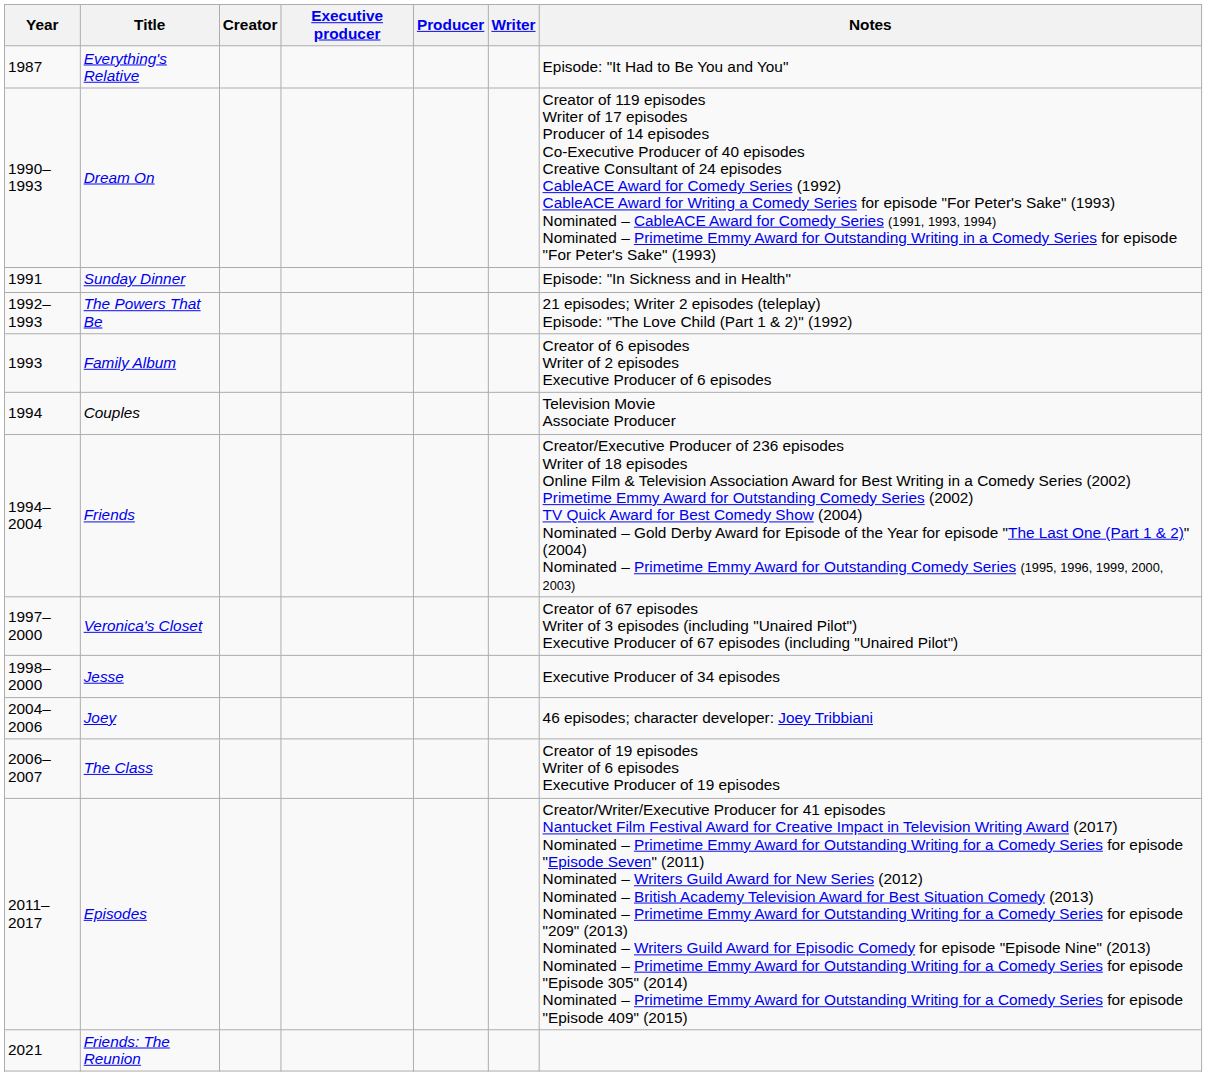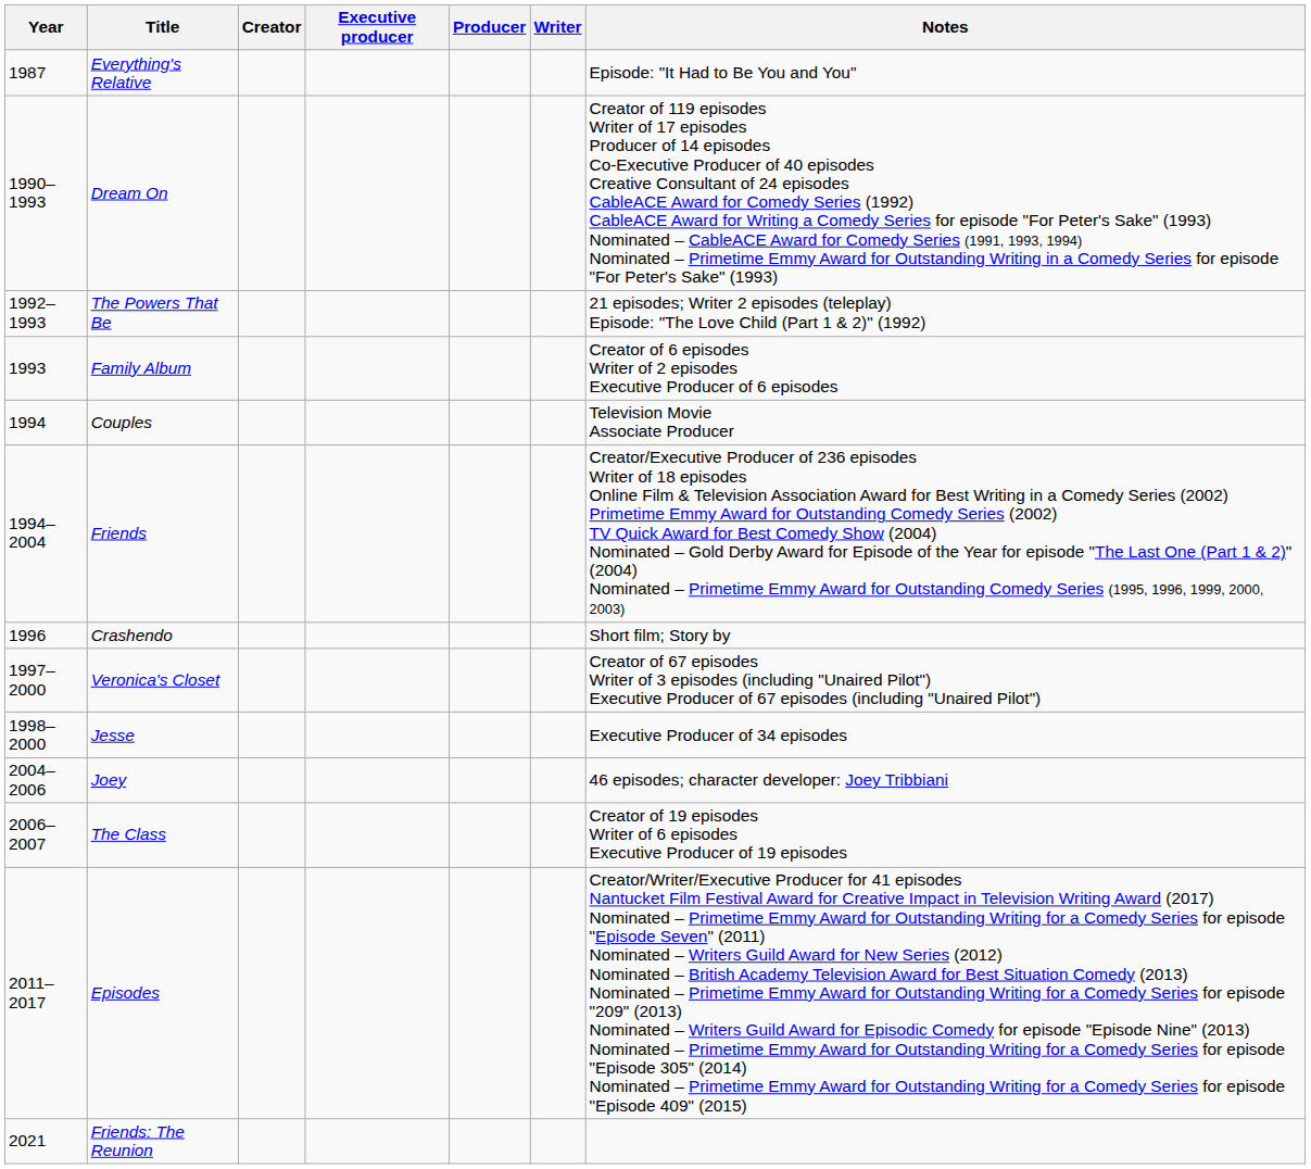 <table class="wikitable">
 <tr>
 <th>Year</th>
 <th>Title</th>
 <th>Creator</th>
 <th><a href='#'>Executive producer</a></th>
 <th><a href='#'>Producer</a></th>
 <th><a href='#'>Writer</a></th>
 <th>Notes</th>
 </tr>
 <tr>
 <td>1987</td>
 <td><em><a href='#'>Everything's Relative</a></em></td>
 <td></td>
 <td></td>
 <td></td>
 <td></td>
 <td>Episode: "It Had to Be You and You"</td>
 </tr>
 <tr>
 <td>1990–1993</td>
 <td><em><a href='#'>Dream On</a></em></td>
 <td></td>
 <td></td>
 <td></td>
 <td></td>
 <td>Creator of 119 episodes<br>Writer of 17 episodes<br>Producer of 14 episodes<br>Co-Executive Producer of 40 episodes<br>Creative Consultant of 24 episodes<br><a href='#'>CableACE Award for Comedy Series</a> (1992)<br><a href='#'>CableACE Award for Writing a Comedy Series</a> for episode "For Peter's Sake" (1993)<br>Nominated – <a href='#'>CableACE Award for Comedy Series</a> <small>(1991, 1993, 1994)</small><br>Nominated – <a href='#'>Primetime Emmy Award for Outstanding Writing in a Comedy Series</a> for episode "For Peter's Sake" (1993)</td>
-</tr>
-<tr>
-<td>1991</td>
-<td><em><a href='#'>Sunday Dinner</a></em></td>
-<td></td>
-<td></td>
-<td></td>
-<td></td>
-<td>Episode: "In Sickness and in Health"</td>
 </tr>
 <tr>
 <td>1992–1993</td>
 <td><em><a href='#'>The Powers That Be</a></em></td>
 <td></td>
 <td></td>
 <td></td>
 <td></td>
 <td>21 episodes; Writer 2 episodes (teleplay)<br>Episode: "The Love Child (Part 1 & 2)" (1992)</td>
 </tr>
 <tr>
 <td>1993</td>
 <td><em><a href='#'>Family Album</a></em></td>
 <td></td>
 <td></td>
 <td></td>
 <td></td>
 <td>Creator of 6 episodes<br>Writer of 2 episodes<br>Executive Producer of 6 episodes</td>
 </tr>
 <tr>
 <td>1994</td>
 <td><em>Couples</em></td>
 <td></td>
 <td></td>
 <td></td>
 <td></td>
 <td>Television Movie<br>Associate Producer</td>
 </tr>
 <tr>
 <td>1994–2004</td>
 <td><em><a href='#'>Friends</a></em></td>
 <td></td>
 <td></td>
 <td></td>
 <td></td>
 <td>Creator/Executive Producer of 236 episodes<br>Writer of 18 episodes<br>Online Film & Television Association Award for Best Writing in a Comedy Series (2002)<br><a href='#'>Primetime Emmy Award for Outstanding Comedy Series</a> (2002)<br><a href='#'>TV Quick Award for Best Comedy Show</a> (2004)<br>Nominated – Gold Derby Award for Episode of the Year for episode "<a href='#'>The Last One (Part 1 & 2)</a>" (2004)<br>Nominated – <a href='#'>Primetime Emmy Award for Outstanding Comedy Series</a> <small>(1995, 1996, 1999, 2000, 2003)</small></td>
+</tr>
+<tr>
+<td>1996</td>
+<td><em>Crashendo</em></td>
+<td></td>
+<td></td>
+<td></td>
+<td></td>
+<td>Short film; Story by</td>
 </tr>
 <tr>
 <td>1997–2000</td>
 <td><em><a href='#'>Veronica's Closet</a></em></td>
 <td></td>
 <td></td>
 <td></td>
 <td></td>
 <td>Creator of 67 episodes<br>Writer of 3 episodes (including "Unaired Pilot")<br>Executive Producer of 67 episodes (including "Unaired Pilot")</td>
 </tr>
 <tr>
 <td>1998–2000</td>
 <td><em><a href='#'>Jesse</a></em></td>
 <td></td>
 <td></td>
 <td></td>
 <td></td>
 <td>Executive Producer of 34 episodes</td>
 </tr>
 <tr>
 <td>2004–2006</td>
 <td><em><a href='#'>Joey</a></em></td>
 <td></td>
 <td></td>
 <td></td>
 <td></td>
 <td>46 episodes; character developer: <a href='#'>Joey Tribbiani</a></td>
 </tr>
 <tr>
 <td>2006–2007</td>
 <td><em><a href='#'>The Class</a></em></td>
 <td></td>
 <td></td>
 <td></td>
 <td></td>
 <td>Creator of 19 episodes<br>Writer of 6 episodes<br>Executive Producer of 19 episodes</td>
 </tr>
 <tr>
 <td>2011–2017</td>
 <td><em><a href='#'>Episodes</a></em></td>
 <td></td>
 <td></td>
 <td></td>
 <td></td>
 <td>Creator/Writer/Executive Producer for 41 episodes<br><a href='#'>Nantucket Film Festival Award for Creative Impact in Television Writing Award</a> (2017)<br>Nominated – <a href='#'>Primetime Emmy Award for Outstanding Writing for a Comedy Series</a> for episode "<a href='#'>Episode Seven</a>" (2011)<br>Nominated – <a href='#'>Writers Guild Award for New Series</a> (2012)<br>Nominated – <a href='#'>British Academy Television Award for Best Situation Comedy</a> (2013)<br>Nominated – <a href='#'>Primetime Emmy Award for Outstanding Writing for a Comedy Series</a> for episode "209" (2013)<br>Nominated – <a href='#'>Writers Guild Award for Episodic Comedy</a> for episode "Episode Nine" (2013)<br>Nominated – <a href='#'>Primetime Emmy Award for Outstanding Writing for a Comedy Series</a> for episode "Episode 305" (2014)<br>Nominated – <a href='#'>Primetime Emmy Award for Outstanding Writing for a Comedy Series</a> for episode "Episode 409" (2015)</td>
 </tr>
 <tr>
 <td>2021</td>
 <td><em><a href='#'>Friends: The Reunion</a></em></td>
 <td></td>
 <td></td>
 <td></td>
 <td></td>
 <td></td>
 </tr>
 </table>
